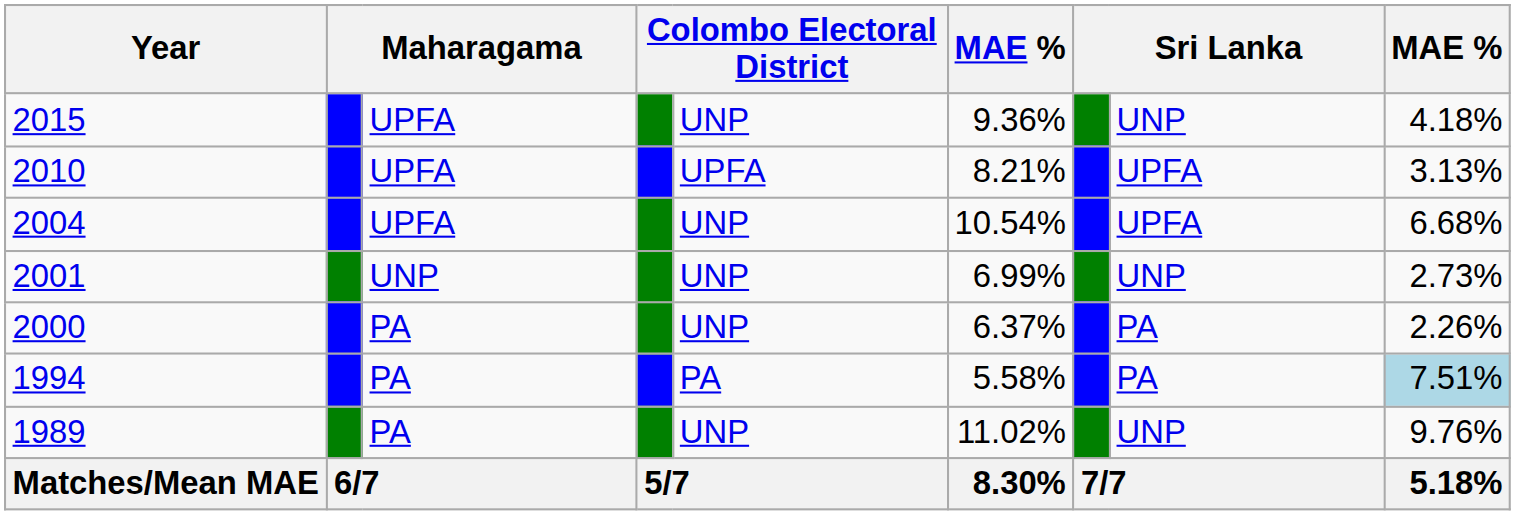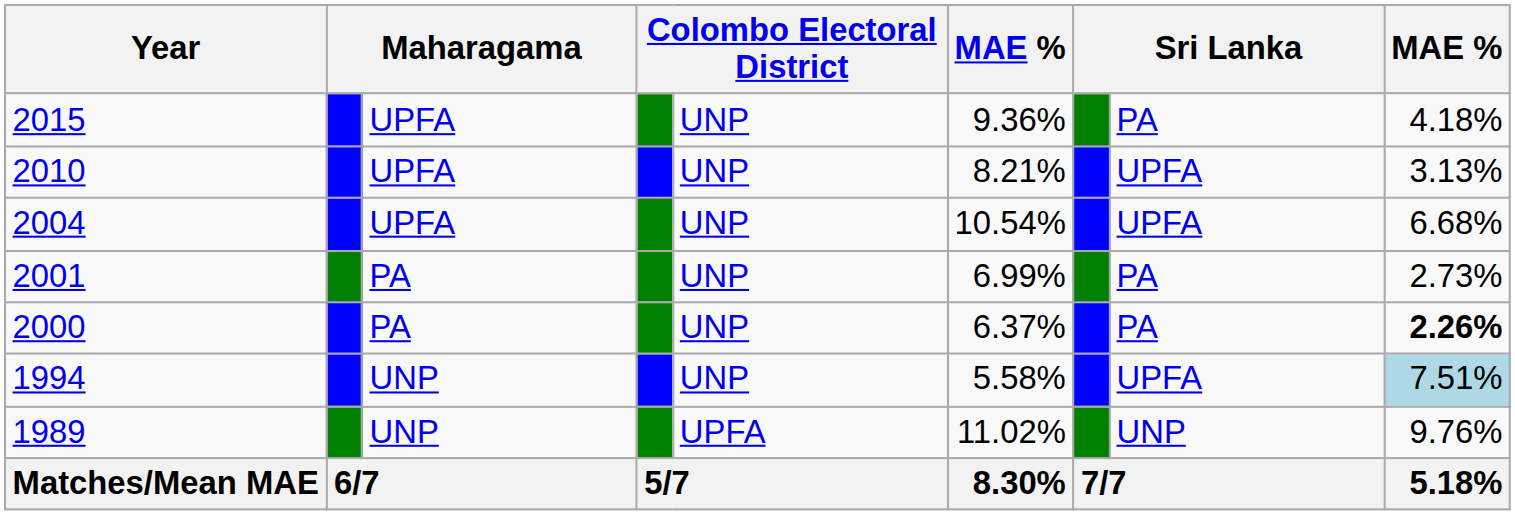 <table class="wikitable">
 <tr>
 <th>Year</th>
 <th colspan="2" width="144px">Maharagama</th>
 <th colspan="2" width="144px"><a href='#'>Colombo Electoral District</a></th>
 <th><a href='#'>MAE</a> %</th>
 <th colspan="2" width="144px">Sri Lanka</th>
 <th>MAE %</th>
 </tr>
 <tr>
 <td><a href='#'>2015</a></td>
 <td style="background-color:blue;" width="10px"></td>
 <td style="text-align:left;"><a href='#'>UPFA</a></td>
 <td style="background-color:green;" width="10px"></td>
 <td style="text-align:left;"><a href='#'>UNP</a></td>
 <td style="text-align:right;">9.36%</td>
 <td style="background-color:green;" width="10px"></td>
-<td style="text-align:left;"><a href='#'>UNP</a></td>
+<td style="text-align:left;"><a href='#'>PA</a></td>
 <td style="text-align:right;">4.18%</td>
 </tr>
 <tr>
 <td><a href='#'>2010</a></td>
 <td style="background-color:blue;" width="10px"></td>
 <td style="text-align:left;"><a href='#'>UPFA</a></td>
 <td style="background-color:blue;" width="10px"></td>
-<td style="text-align:left;"><a href='#'>UPFA</a></td>
+<td style="text-align:left;"><a href='#'>UNP</a></td>
 <td style="text-align:right;">8.21%</td>
 <td style="background-color:blue;" width="10px"></td>
 <td style="text-align:left;"><a href='#'>UPFA</a></td>
 <td style="text-align:right;">3.13%</td>
 </tr>
 <tr>
 <td><a href='#'>2004</a></td>
 <td style="background-color:blue;" width="10px"></td>
 <td style="text-align:left;"><a href='#'>UPFA</a></td>
 <td style="background-color:green;" width="10px"></td>
 <td style="text-align:left;"><a href='#'>UNP</a></td>
 <td style="text-align:right;">10.54%</td>
 <td style="background-color:blue;" width="10px"></td>
 <td style="text-align:left;"><a href='#'>UPFA</a></td>
 <td style="text-align:right;">6.68%</td>
 </tr>
 <tr>
 <td><a href='#'>2001</a></td>
 <td style="background-color:green;" width="10px"></td>
-<td style="text-align:left;"><a href='#'>UNP</a></td>
+<td style="text-align:left;"><a href='#'>PA</a></td>
 <td style="background-color:green;" width="10px"></td>
 <td style="text-align:left;"><a href='#'>UNP</a></td>
 <td style="text-align:right;">6.99%</td>
 <td style="background-color:green;" width="10px"></td>
-<td style="text-align:left;"><a href='#'>UNP</a></td>
+<td style="text-align:left;"><a href='#'>PA</a></td>
 <td style="text-align:right;">2.73%</td>
 </tr>
 <tr>
 <td><a href='#'>2000</a></td>
 <td style="background-color:blue;" width="10px"></td>
 <td style="text-align:left;"><a href='#'>PA</a></td>
 <td style="background-color:green;" width="10px"></td>
 <td style="text-align:left;"><a href='#'>UNP</a></td>
 <td style="text-align:right;">6.37%</td>
 <td style="background-color:blue;" width="10px"></td>
 <td style="text-align:left;"><a href='#'>PA</a></td>
-<td style="text-align:right;">2.26%</td>
+<td style="text-align:right;"><strong>2.26%</strong></td>
 </tr>
 <tr>
 <td><a href='#'>1994</a></td>
 <td style="background-color:blue;" width="10px"></td>
-<td style="text-align:left;"><a href='#'>PA</a></td>
+<td style="text-align:left;"><a href='#'>UNP</a></td>
 <td style="background-color:blue;" width="10px"></td>
-<td style="text-align:left;"><a href='#'>PA</a></td>
+<td style="text-align:left;"><a href='#'>UNP</a></td>
 <td style="text-align:right;">5.58%</td>
 <td style="background-color:blue;" width="10px"></td>
-<td style="text-align:left;"><a href='#'>PA</a></td>
+<td style="text-align:left;"><a href='#'>UPFA</a></td>
 <td style="background: lightblue; text-align:right;">7.51%</td>
 </tr>
 <tr>
 <td><a href='#'>1989</a></td>
 <td style="background-color:green;" width="10px"></td>
-<td style="text-align:left;"><a href='#'>PA</a></td>
+<td style="text-align:left;"><a href='#'>UNP</a></td>
 <td style="background-color:green;" width="10px"></td>
-<td style="text-align:left;"><a href='#'>UNP</a></td>
+<td style="text-align:left;"><a href='#'>UPFA</a></td>
 <td style="text-align:right;">11.02%</td>
 <td style="background-color:green;" width="10px"></td>
 <td style="text-align:left;"><a href='#'>UNP</a></td>
 <td style="text-align:right;">9.76%</td>
 </tr>
 <tr>
 <th>Matches/Mean MAE</th>
 <th style="text-align:left;"colspan="2" width="144px">6/7</th>
 <th style="text-align:left;"colspan="2" width="144px">5/7</th>
 <th style="text-align:right;">8.30%</th>
 <th style="text-align:left;"colspan="2" width="144px">7/7</th>
 <th style="text-align:right;">5.18%</th>
 </tr>
 </table>
